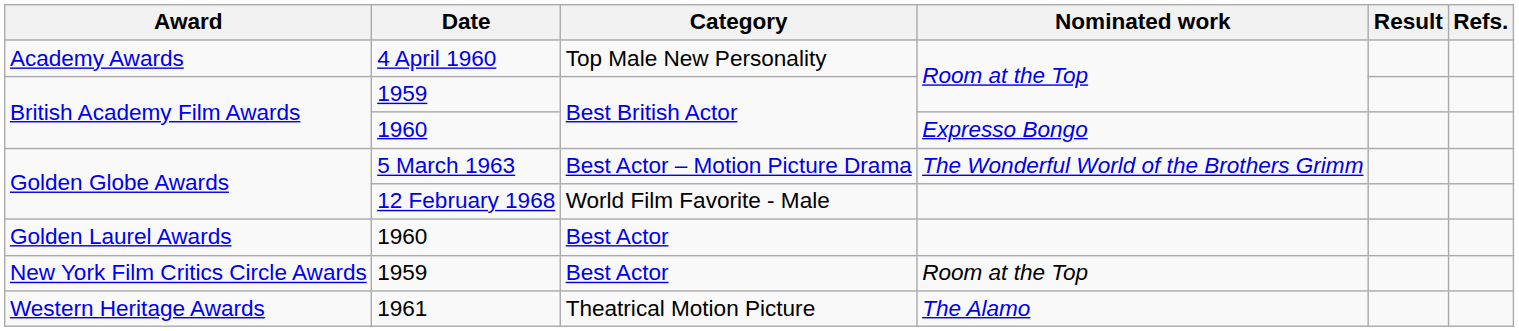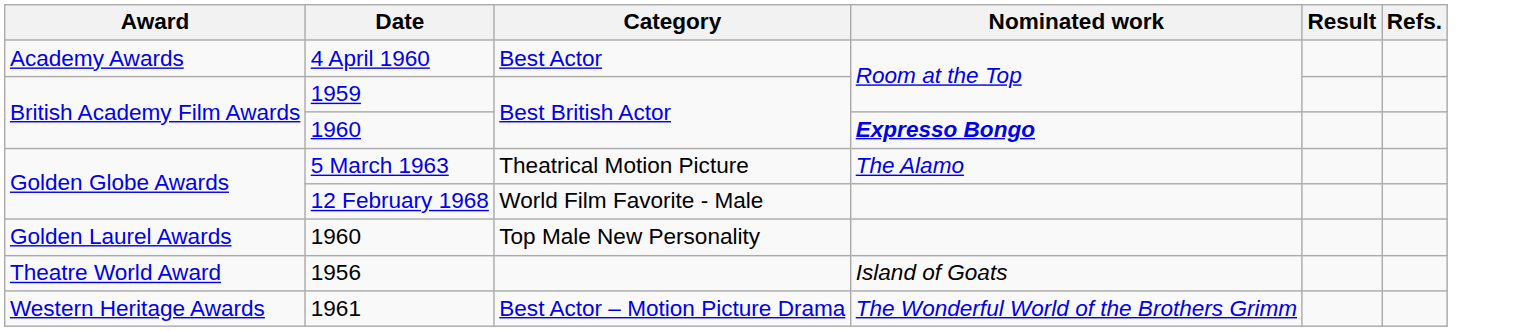 <table class="wikitable sortable">
 <tr>
 <th>Award</th>
 <th>Date</th>
 <th>Category</th>
 <th>Nominated work</th>
 <th>Result</th>
 <th>Refs.</th>
 </tr>
 <tr>
 <td><a href='#'>Academy Awards</a></td>
 <td><a href='#'>4 April 1960</a></td>
-<td>Top Male New Personality</td>
+<td><a href='#'>Best Actor</a></td>
 <td rowspan="2"><a href='#'><em>Room at the Top</em></a></td>
 <td></td>
 <td></td>
 </tr>
 <tr>
 <td rowspan="2"><a href='#'>British Academy Film Awards</a></td>
 <td><a href='#'>1959</a></td>
 <td rowspan="2"><a href='#'>Best British Actor</a></td>
 <td></td>
 <td></td>
 </tr>
 <tr>
 <td><a href='#'>1960</a></td>
-<td><a href='#'><em>Expresso Bongo</em></a></td>
+<td><strong><a href='#'><em>Expresso Bongo</em></a></strong></td>
 <td></td>
 <td></td>
 </tr>
 <tr>
 <td rowspan="2"><a href='#'>Golden Globe Awards</a></td>
 <td><a href='#'>5 March 1963</a></td>
-<td><a href='#'>Best Actor – Motion Picture Drama</a></td>
-<td><a href='#'><em>The Wonderful World of the Brothers Grimm</em></a></td>
+<td>Theatrical Motion Picture</td>
+<td><a href='#'><em>The Alamo</em></a></td>
 <td></td>
 <td></td>
 </tr>
 <tr>
 <td><a href='#'>12 February 1968</a></td>
 <td>World Film Favorite - Male</td>
 <td></td>
 <td></td>
 <td></td>
 </tr>
 <tr>
 <td><a href='#'>Golden Laurel Awards</a></td>
 <td>1960</td>
-<td><a href='#'>Best Actor</a></td>
+<td>Top Male New Personality</td>
 <td></td>
 <td></td>
 <td></td>
 </tr>
 <tr>
-<td><a href='#'>New York Film Critics Circle Awards</a></td>
-<td>1959</td>
-<td><a href='#'>Best Actor</a></td>
-<td><em>Room at the Top</em></td>
+<td><a href='#'>Theatre World Award</a></td>
+<td>1956</td>
+<td></td>
+<td><em>Island of Goats</em></td>
 <td></td>
 <td></td>
 </tr>
 <tr>
 <td><a href='#'>Western Heritage Awards</a></td>
 <td>1961</td>
-<td>Theatrical Motion Picture</td>
-<td><a href='#'><em>The Alamo</em></a></td>
+<td><a href='#'>Best Actor – Motion Picture Drama</a></td>
+<td><a href='#'><em>The Wonderful World of the Brothers Grimm</em></a></td>
 <td></td>
 <td></td>
 </tr>
 </table>
